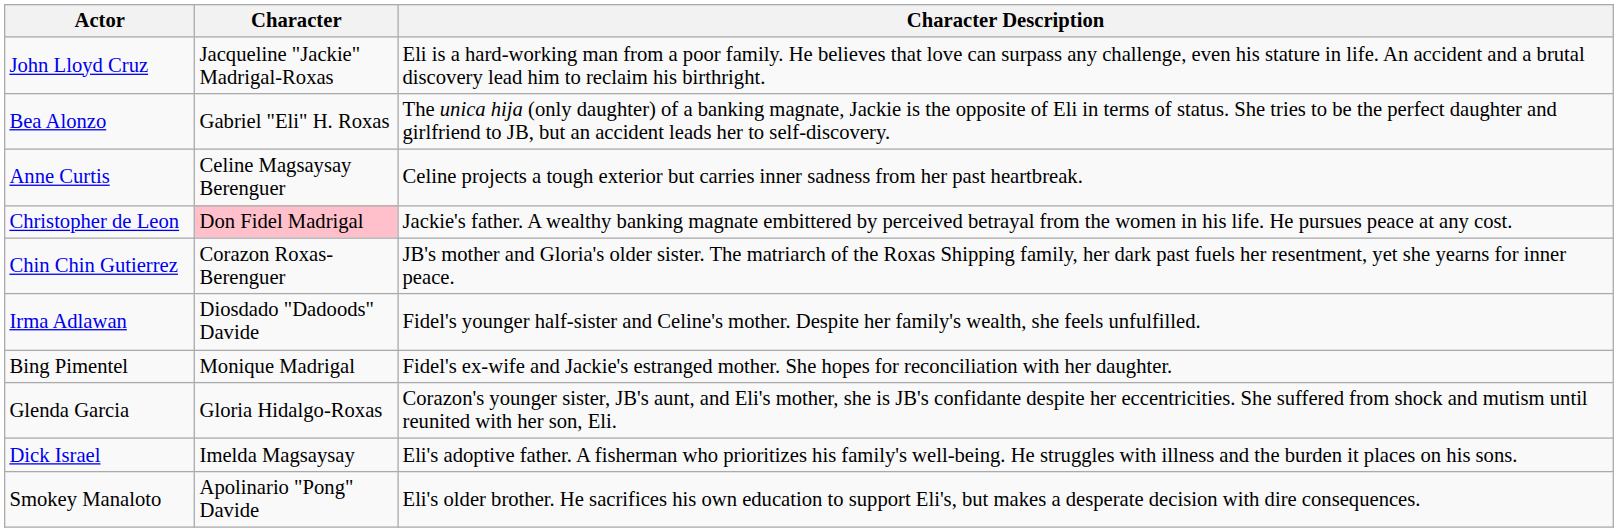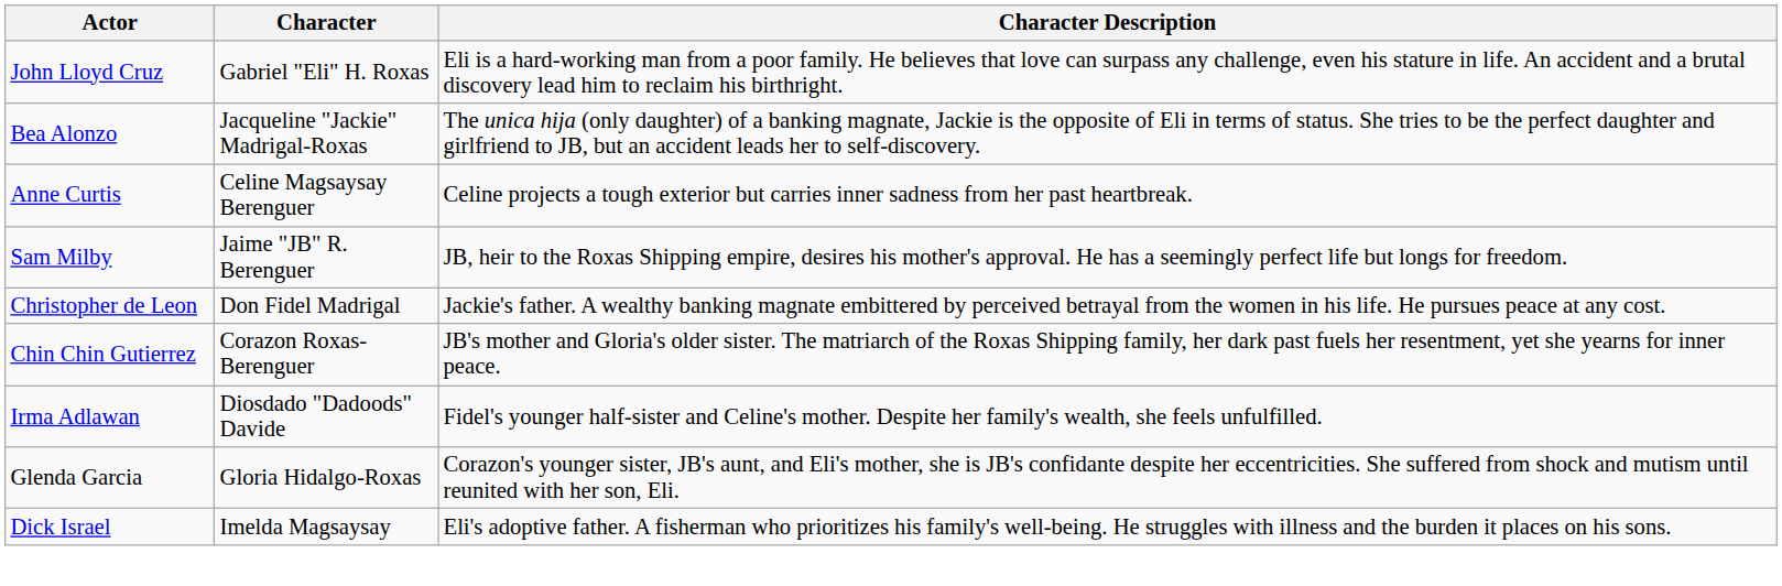 <table class="wikitable">
 <tr>
 <th width="140">Actor</th>
 <th width="150">Character</th>
 <th>Character Description</th>
 </tr>
 <tr>
 <td><a href='#'>John Lloyd Cruz</a></td>
-<td>Jacqueline "Jackie" Madrigal-Roxas</td>
+<td>Gabriel "Eli" H. Roxas</td>
 <td>Eli is a hard-working man from a poor family. He believes that love can surpass any challenge, even his stature in life. An accident and a brutal discovery lead him to reclaim his birthright.</td>
 </tr>
 <tr>
 <td><a href='#'>Bea Alonzo</a></td>
-<td>Gabriel "Eli" H. Roxas</td>
+<td>Jacqueline "Jackie" Madrigal-Roxas</td>
 <td>The <em>unica hija</em> (only daughter) of a banking magnate, Jackie is the opposite of Eli in terms of status. She tries to be the perfect daughter and girlfriend to JB, but an accident leads her to self-discovery.</td>
 </tr>
 <tr>
 <td><a href='#'>Anne Curtis</a></td>
 <td>Celine Magsaysay Berenguer</td>
 <td>Celine projects a tough exterior but carries inner sadness from her past heartbreak.</td>
 </tr>
 <tr>
+<td><a href='#'>Sam Milby</a></td>
+<td>Jaime "JB" R. Berenguer</td>
+<td>JB, heir to the Roxas Shipping empire, desires his mother's approval. He has a seemingly perfect life but longs for freedom.</td>
+</tr>
+<tr>
 <td><a href='#'>Christopher de Leon</a></td>
-<td style="background: pink;">Don Fidel Madrigal</td>
+<td>Don Fidel Madrigal</td>
 <td>Jackie's father. A wealthy banking magnate embittered by perceived betrayal from the women in his life. He pursues peace at any cost.</td>
 </tr>
 <tr>
 <td><a href='#'>Chin Chin Gutierrez</a></td>
 <td>Corazon Roxas-Berenguer</td>
 <td>JB's mother and Gloria's older sister. The matriarch of the Roxas Shipping family, her dark past fuels her resentment, yet she yearns for inner peace.</td>
 </tr>
 <tr>
 <td><a href='#'>Irma Adlawan</a></td>
 <td>Diosdado "Dadoods" Davide</td>
 <td>Fidel's younger half-sister and Celine's mother. Despite her family's wealth, she feels unfulfilled.</td>
 </tr>
 <tr>
-<td>Bing Pimentel</td>
-<td>Monique Madrigal</td>
-<td>Fidel's ex-wife and Jackie's estranged mother. She hopes for reconciliation with her daughter.</td>
-</tr>
-<tr>
 <td>Glenda Garcia</td>
 <td>Gloria Hidalgo-Roxas</td>
 <td>Corazon's younger sister, JB's aunt, and Eli's mother, she is JB's confidante despite her eccentricities. She suffered from shock and mutism until reunited with her son, Eli.</td>
 </tr>
 <tr>
 <td><a href='#'>Dick Israel</a></td>
 <td>Imelda Magsaysay</td>
 <td>Eli's adoptive father. A fisherman who prioritizes his family's well-being. He struggles with illness and the burden it places on his sons.</td>
 </tr>
-<tr>
-<td>Smokey Manaloto</td>
-<td>Apolinario "Pong" Davide</td>
-<td>Eli's older brother. He sacrifices his own education to support Eli's, but makes a desperate decision with dire consequences.</td>
-</tr>
 </table>
